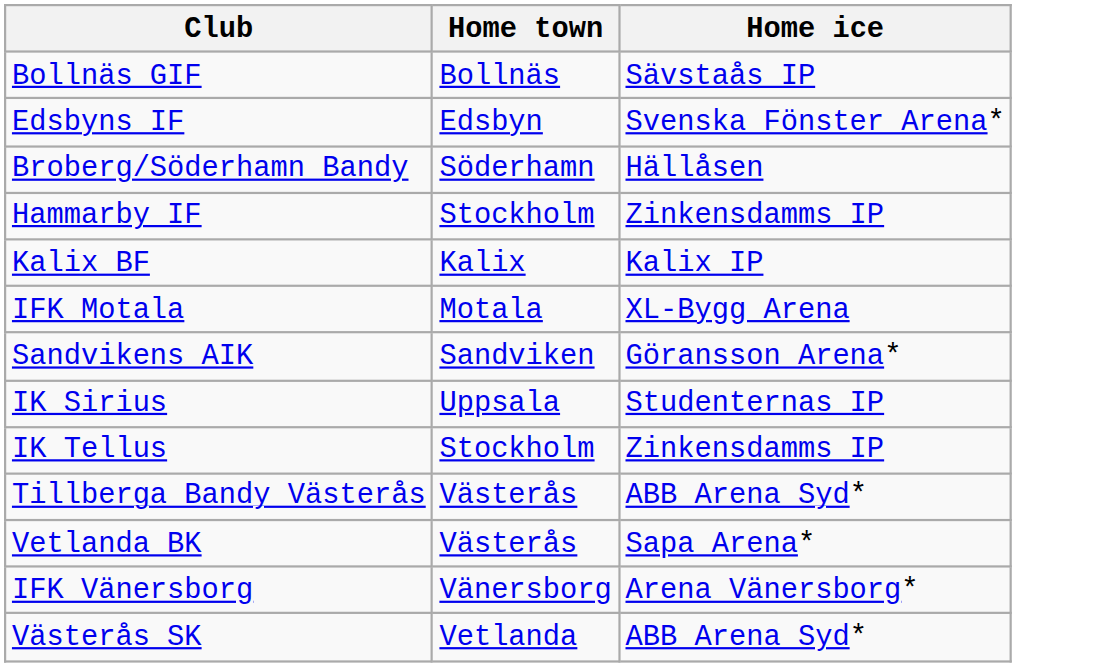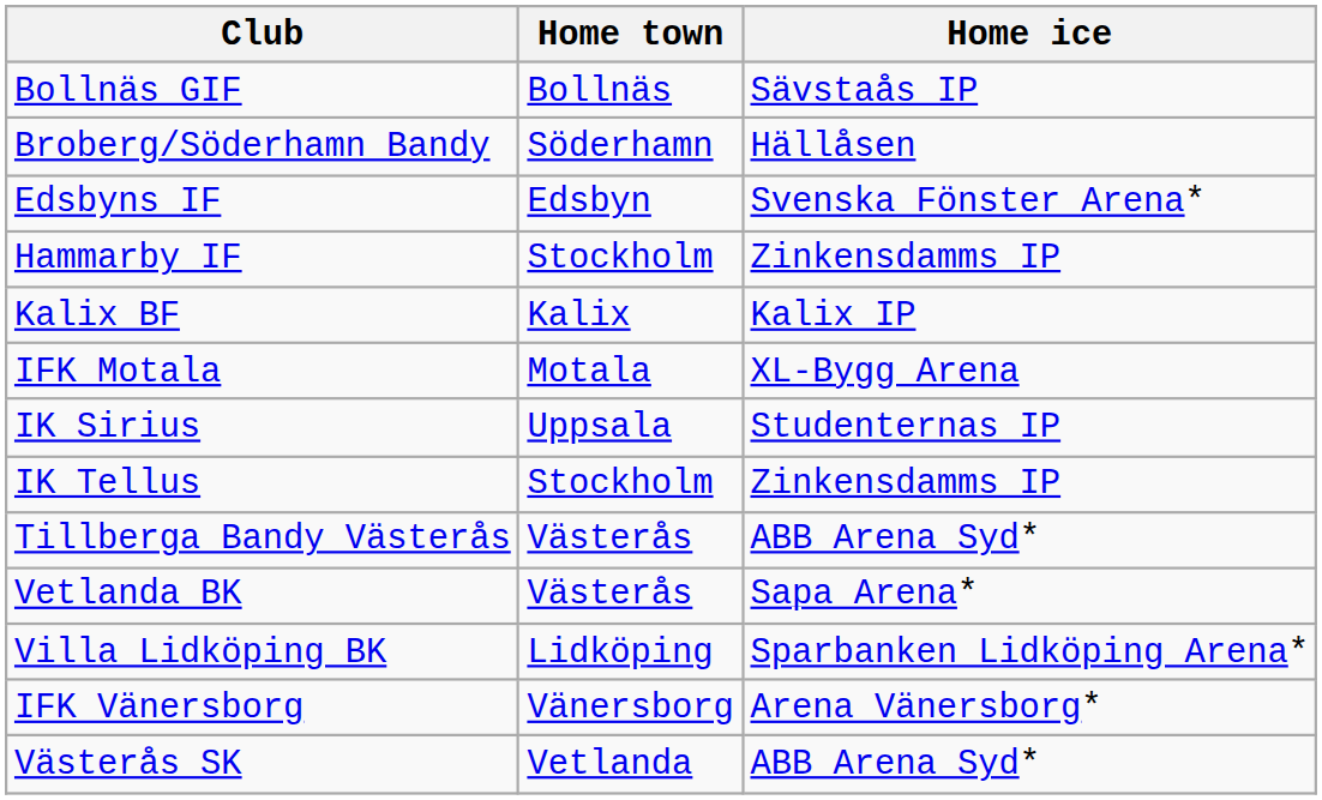 <table class="wikitable sortable" style="text-align: left;">
 <tr>
 <th>Club</th>
 <th>Home town</th>
 <th>Home ice</th>
 </tr>
 <tr>
 <td><a href='#'>Bollnäs GIF</a></td>
 <td><a href='#'>Bollnäs</a></td>
 <td><a href='#'>Sävstaås IP</a></td>
 </tr>
 <tr>
+<td><a href='#'>Broberg/Söderhamn Bandy</a></td>
+<td><a href='#'>Söderhamn</a></td>
+<td><a href='#'>Hällåsen</a></td>
+</tr>
+<tr>
 <td><a href='#'>Edsbyns IF</a></td>
 <td><a href='#'>Edsbyn</a></td>
 <td><a href='#'>Svenska Fönster Arena</a>*</td>
-</tr>
-<tr>
-<td><a href='#'>Broberg/Söderhamn Bandy</a></td>
-<td><a href='#'>Söderhamn</a></td>
-<td><a href='#'>Hällåsen</a></td>
 </tr>
 <tr>
 <td><a href='#'>Hammarby IF</a></td>
 <td><a href='#'>Stockholm</a></td>
 <td><a href='#'>Zinkensdamms IP</a></td>
 </tr>
 <tr>
 <td><a href='#'>Kalix BF</a></td>
 <td><a href='#'>Kalix</a></td>
 <td><a href='#'>Kalix IP</a></td>
 </tr>
 <tr>
 <td><a href='#'>IFK Motala</a></td>
 <td><a href='#'>Motala</a></td>
 <td><a href='#'>XL-Bygg Arena</a></td>
-</tr>
-<tr>
-<td><a href='#'>Sandvikens AIK</a></td>
-<td><a href='#'>Sandviken</a></td>
-<td><a href='#'>Göransson Arena</a>*</td>
 </tr>
 <tr>
 <td><a href='#'>IK Sirius</a></td>
 <td><a href='#'>Uppsala</a></td>
 <td><a href='#'>Studenternas IP</a></td>
 </tr>
 <tr>
 <td><a href='#'>IK Tellus</a></td>
 <td><a href='#'>Stockholm</a></td>
 <td><a href='#'>Zinkensdamms IP</a></td>
 </tr>
 <tr>
 <td><a href='#'>Tillberga Bandy Västerås</a></td>
 <td><a href='#'>Västerås</a></td>
 <td><a href='#'>ABB Arena Syd</a>*</td>
 </tr>
 <tr>
 <td><a href='#'>Vetlanda BK</a></td>
 <td><a href='#'>Västerås</a></td>
 <td><a href='#'>Sapa Arena</a>*</td>
 </tr>
 <tr>
+<td><a href='#'>Villa Lidköping BK</a></td>
+<td><a href='#'>Lidköping</a></td>
+<td><a href='#'>Sparbanken Lidköping Arena</a>*</td>
+</tr>
+<tr>
 <td><a href='#'>IFK Vänersborg</a></td>
 <td><a href='#'>Vänersborg</a></td>
 <td><a href='#'>Arena Vänersborg</a>*</td>
 </tr>
 <tr>
 <td><a href='#'>Västerås SK</a></td>
 <td><a href='#'>Vetlanda</a></td>
 <td><a href='#'>ABB Arena Syd</a>*</td>
 </tr>
 </table>
